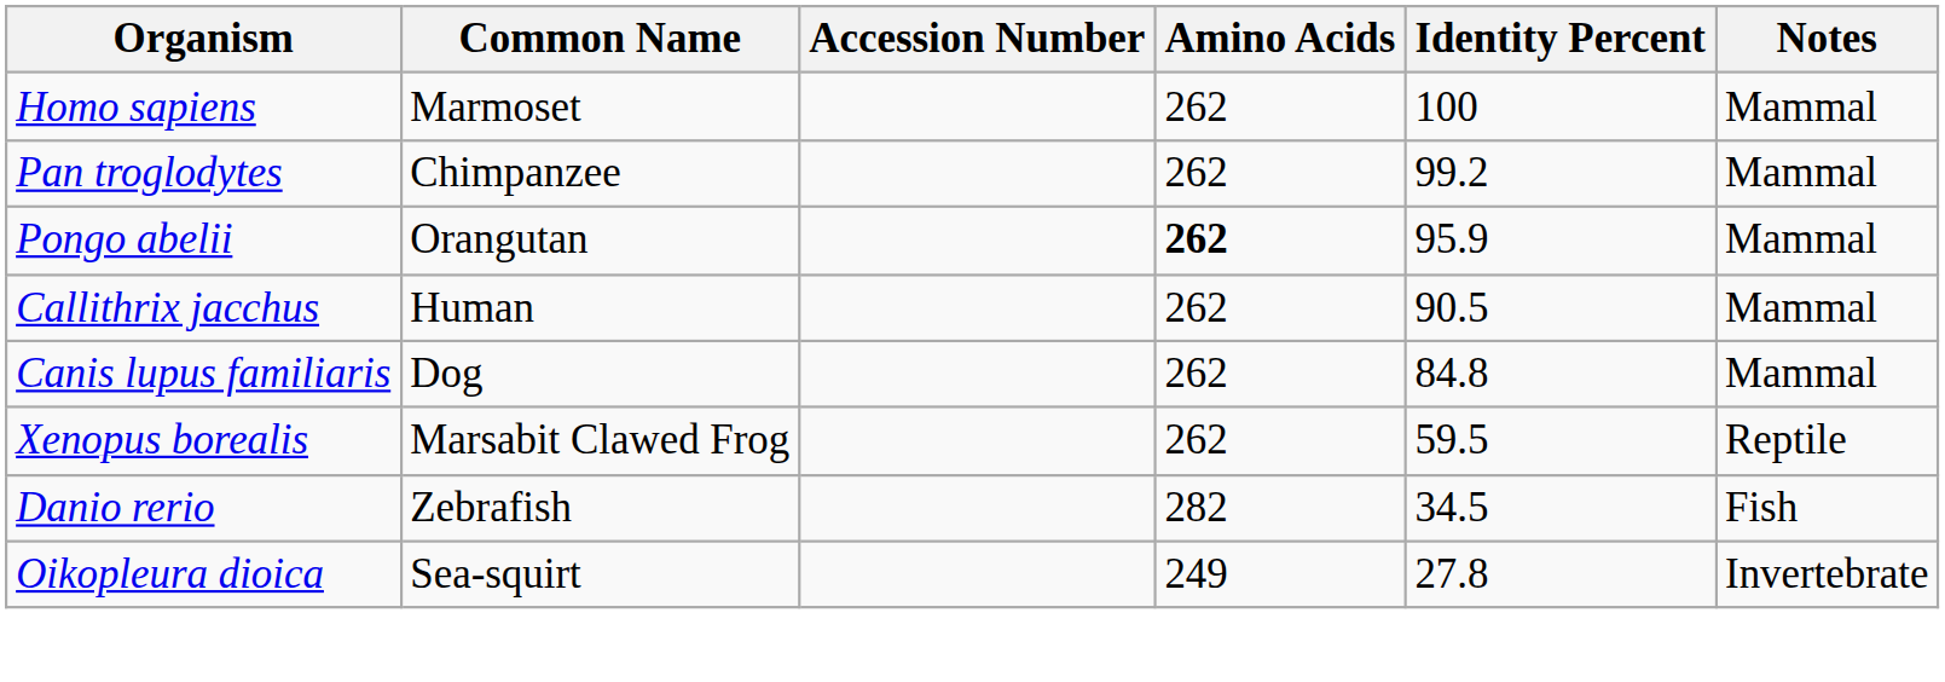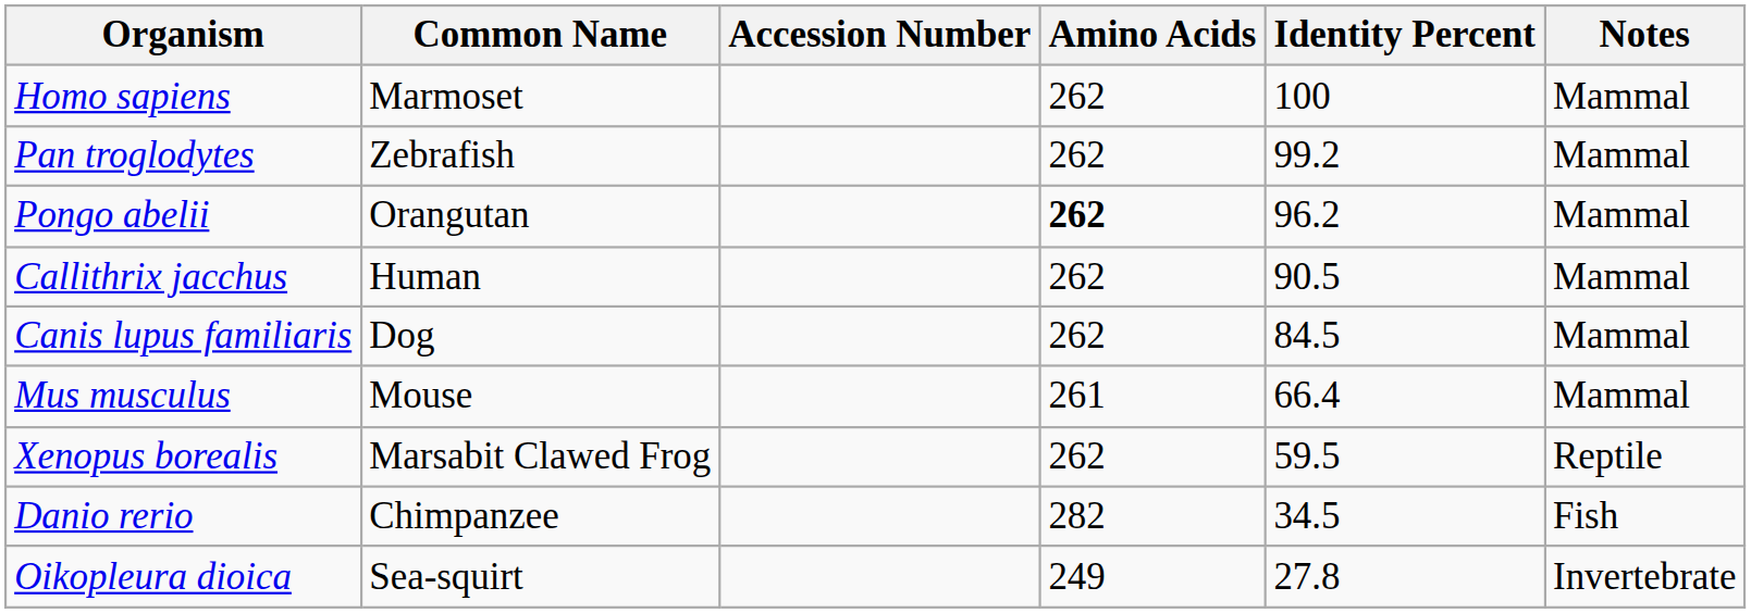 <table class="wikitable sortable">
 <tr>
 <th>Organism</th>
 <th>Common Name</th>
 <th>Accession Number</th>
 <th>Amino Acids</th>
 <th>Identity Percent</th>
 <th>Notes</th>
 </tr>
 <tr>
 <td><em><a href='#'>Homo sapiens</a></em></td>
 <td>Marmoset</td>
 <td></td>
 <td>262</td>
 <td>100</td>
 <td>Mammal</td>
 </tr>
 <tr>
 <td><em><a href='#'>Pan troglodytes</a></em></td>
-<td>Chimpanzee</td>
+<td>Zebrafish</td>
 <td></td>
 <td>262</td>
 <td>99.2</td>
 <td>Mammal</td>
 </tr>
 <tr>
 <td><em><a href='#'>Pongo abelii</a></em></td>
 <td>Orangutan</td>
 <td></td>
 <td><strong>262</strong></td>
-<td>95.9</td>
+<td>96.2</td>
 <td>Mammal</td>
 </tr>
 <tr>
 <td><em><a href='#'>Callithrix jacchus</a></em></td>
 <td>Human</td>
 <td></td>
 <td>262</td>
 <td>90.5</td>
 <td>Mammal</td>
 </tr>
 <tr>
 <td><em><a href='#'>Canis lupus familiaris</a></em></td>
 <td>Dog</td>
 <td></td>
 <td>262</td>
-<td>84.8</td>
+<td>84.5</td>
+<td>Mammal</td>
+</tr>
+<tr>
+<td><em><a href='#'>Mus musculus</a></em></td>
+<td>Mouse</td>
+<td></td>
+<td>261</td>
+<td>66.4</td>
 <td>Mammal</td>
 </tr>
 <tr>
 <td><em><a href='#'>Xenopus borealis</a></em></td>
 <td>Marsabit Clawed Frog</td>
 <td></td>
 <td>262</td>
 <td>59.5</td>
 <td>Reptile</td>
 </tr>
 <tr>
 <td><em><a href='#'>Danio rerio</a></em></td>
-<td>Zebrafish</td>
+<td>Chimpanzee</td>
 <td></td>
 <td>282</td>
 <td>34.5</td>
 <td>Fish</td>
 </tr>
 <tr>
 <td><em><a href='#'>Oikopleura dioica</a></em></td>
 <td>Sea-squirt</td>
 <td></td>
 <td>249</td>
 <td>27.8</td>
 <td>Invertebrate</td>
 </tr>
 </table>
